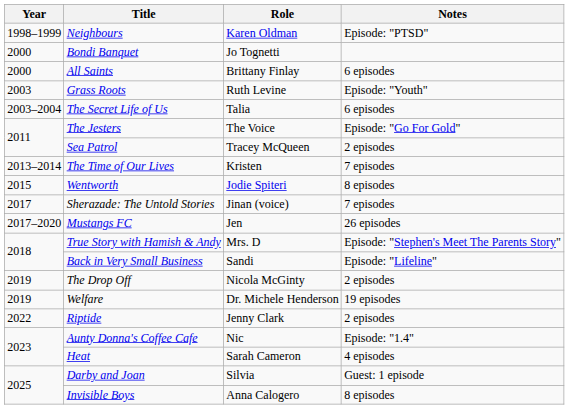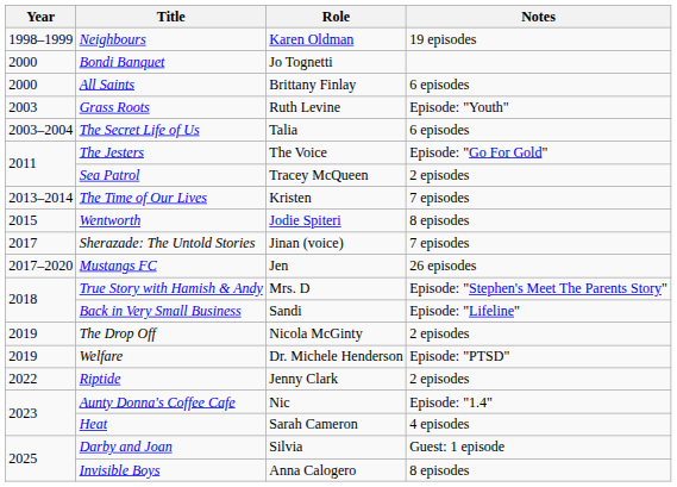 <table class="wikitable sortable">
 <tr>
 <th>Year</th>
 <th>Title</th>
 <th>Role</th>
 <th class="unsortable">Notes</th>
 </tr>
 <tr>
 <td>1998–1999</td>
 <td><em><a href='#'>Neighbours</a></em></td>
 <td><a href='#'>Karen Oldman</a></td>
-<td>Episode: "PTSD"</td>
+<td>19 episodes</td>
 </tr>
 <tr>
 <td>2000</td>
 <td><em><a href='#'>Bondi Banquet</a></em></td>
 <td>Jo Tognetti</td>
 <td></td>
 </tr>
 <tr>
 <td>2000</td>
 <td><em><a href='#'>All Saints</a></em></td>
 <td>Brittany Finlay</td>
 <td>6 episodes</td>
 </tr>
 <tr>
 <td>2003</td>
 <td><em><a href='#'>Grass Roots</a></em></td>
 <td>Ruth Levine</td>
 <td>Episode: "Youth"</td>
 </tr>
 <tr>
 <td>2003–2004</td>
 <td><em><a href='#'>The Secret Life of Us</a></em></td>
 <td>Talia</td>
 <td>6 episodes</td>
 </tr>
 <tr>
 <td rowspan="2">2011</td>
 <td><em><a href='#'>The Jesters</a></em></td>
 <td>The Voice</td>
 <td>Episode: "<a href='#'>Go For Gold</a>"</td>
 </tr>
 <tr>
 <td><em><a href='#'>Sea Patrol</a></em></td>
 <td>Tracey McQueen</td>
 <td>2 episodes</td>
 </tr>
 <tr>
 <td>2013–2014</td>
 <td><em><a href='#'>The Time of Our Lives</a></em></td>
 <td>Kristen</td>
 <td>7 episodes</td>
 </tr>
 <tr>
 <td>2015</td>
 <td><em><a href='#'>Wentworth</a></em></td>
 <td><a href='#'>Jodie Spiteri</a></td>
 <td>8 episodes</td>
 </tr>
 <tr>
 <td>2017</td>
 <td><em>Sherazade: The Untold Stories</em></td>
 <td>Jinan (voice)</td>
 <td>7 episodes</td>
 </tr>
 <tr>
 <td>2017–2020</td>
 <td><em><a href='#'>Mustangs FC</a></em></td>
 <td>Jen</td>
 <td>26 episodes</td>
 </tr>
 <tr>
 <td rowspan="2">2018</td>
 <td><em><a href='#'>True Story with Hamish & Andy</a></em></td>
 <td>Mrs. D</td>
 <td>Episode: "<a href='#'>Stephen's Meet The Parents Story</a>"</td>
 </tr>
 <tr>
 <td><em><a href='#'>Back in Very Small Business</a></em></td>
 <td>Sandi</td>
 <td>Episode: "<a href='#'>Lifeline</a>"</td>
 </tr>
 <tr>
 <td>2019</td>
 <td><em>The Drop Off</em></td>
 <td>Nicola McGinty</td>
 <td>2 episodes</td>
 </tr>
 <tr>
 <td>2019</td>
 <td><em>Welfare</em></td>
 <td>Dr. Michele Henderson</td>
-<td>19 episodes</td>
+<td>Episode: "PTSD"</td>
 </tr>
 <tr>
 <td>2022</td>
 <td><em><a href='#'>Riptide</a></em></td>
 <td>Jenny Clark</td>
 <td>2 episodes</td>
 </tr>
 <tr>
 <td rowspan="2">2023</td>
 <td><em><a href='#'>Aunty Donna's Coffee Cafe</a></em></td>
 <td>Nic</td>
 <td>Episode: "1.4"</td>
 </tr>
 <tr>
 <td><em><a href='#'>Heat</a></em></td>
 <td>Sarah Cameron</td>
 <td>4 episodes</td>
 </tr>
 <tr>
 <td rowspan="2">2025</td>
 <td><em><a href='#'>Darby and Joan</a></em></td>
 <td>Silvia</td>
 <td>Guest: 1 episode</td>
 </tr>
 <tr>
 <td><em><a href='#'>Invisible Boys</a></em></td>
 <td>Anna Calogero</td>
 <td>8 episodes</td>
 </tr>
 </table>
